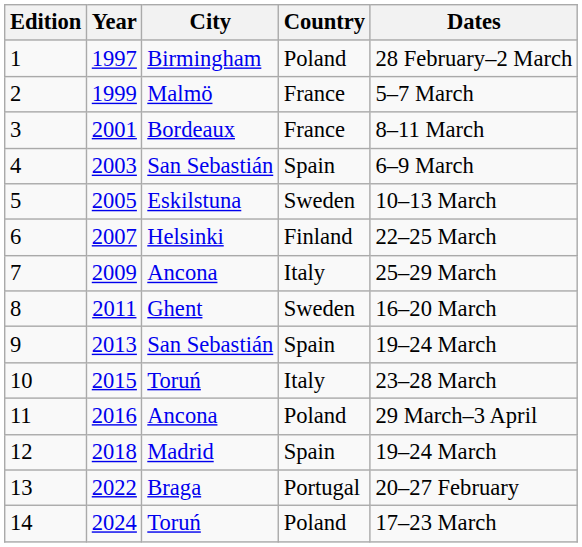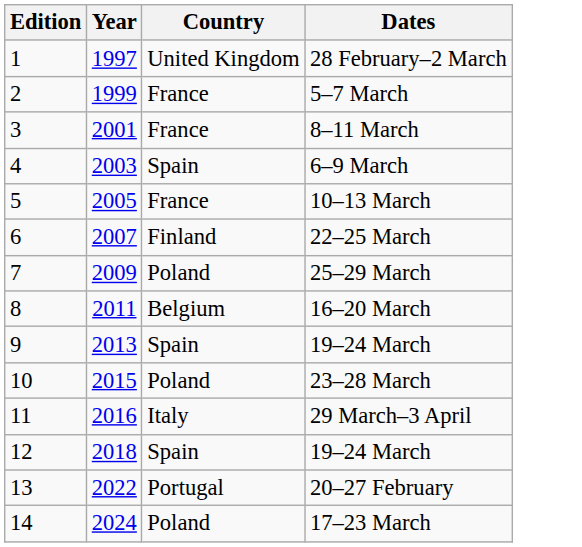 <table class="wikitable">
 <tr>
 <th>Edition</th>
 <th>Year</th>
-<th>City</th>
 <th>Country</th>
 <th>Dates</th>
 </tr>
 <tr>
 <td>1</td>
 <td align=center><a href='#'>1997</a></td>
-<td><a href='#'>Birmingham</a></td>
-<td>Poland</td>
+<td>United Kingdom</td>
 <td>28 February–2 March</td>
 </tr>
 <tr>
 <td>2</td>
 <td align=center><a href='#'>1999</a></td>
-<td><a href='#'>Malmö</a></td>
 <td>France</td>
 <td>5–7 March</td>
 </tr>
 <tr>
 <td>3</td>
 <td align=center><a href='#'>2001</a></td>
-<td><a href='#'>Bordeaux</a></td>
 <td>France</td>
 <td>8–11 March</td>
 </tr>
 <tr>
 <td>4</td>
 <td align=center><a href='#'>2003</a></td>
-<td><a href='#'>San Sebastián</a></td>
 <td>Spain</td>
 <td>6–9 March</td>
 </tr>
 <tr>
 <td>5</td>
 <td align=center><a href='#'>2005</a></td>
-<td><a href='#'>Eskilstuna</a></td>
-<td>Sweden</td>
+<td>France</td>
 <td>10–13 March</td>
 </tr>
 <tr>
 <td>6</td>
 <td align=center><a href='#'>2007</a></td>
-<td><a href='#'>Helsinki</a></td>
 <td>Finland</td>
 <td>22–25 March</td>
 </tr>
 <tr>
 <td>7</td>
 <td align=center><a href='#'>2009</a></td>
-<td><a href='#'>Ancona</a></td>
-<td>Italy</td>
+<td>Poland</td>
 <td>25–29 March</td>
 </tr>
 <tr>
 <td>8</td>
 <td align=center><a href='#'>2011</a></td>
-<td><a href='#'>Ghent</a></td>
-<td>Sweden</td>
+<td>Belgium</td>
 <td>16–20 March</td>
 </tr>
 <tr>
 <td>9</td>
 <td align=center><a href='#'>2013</a></td>
-<td><a href='#'>San Sebastián</a></td>
 <td>Spain</td>
 <td>19–24 March</td>
 </tr>
 <tr>
 <td>10</td>
 <td align=center><a href='#'>2015</a></td>
-<td><a href='#'>Toruń</a></td>
-<td>Italy</td>
+<td>Poland</td>
 <td>23–28 March</td>
 </tr>
 <tr>
 <td>11</td>
 <td align=center><a href='#'>2016</a></td>
-<td><a href='#'>Ancona</a></td>
-<td>Poland</td>
+<td>Italy</td>
 <td>29 March–3 April</td>
 </tr>
 <tr>
 <td>12</td>
 <td align=center><a href='#'>2018</a></td>
-<td><a href='#'>Madrid</a></td>
 <td>Spain</td>
 <td>19–24 March</td>
 </tr>
 <tr>
 <td>13</td>
 <td align=center><a href='#'>2022</a></td>
-<td><a href='#'>Braga</a></td>
 <td>Portugal</td>
 <td>20–27 February</td>
 </tr>
 <tr>
 <td>14</td>
 <td align=center><a href='#'>2024</a></td>
-<td><a href='#'>Toruń</a></td>
 <td>Poland</td>
 <td>17–23 March</td>
 </tr>
 </table>
